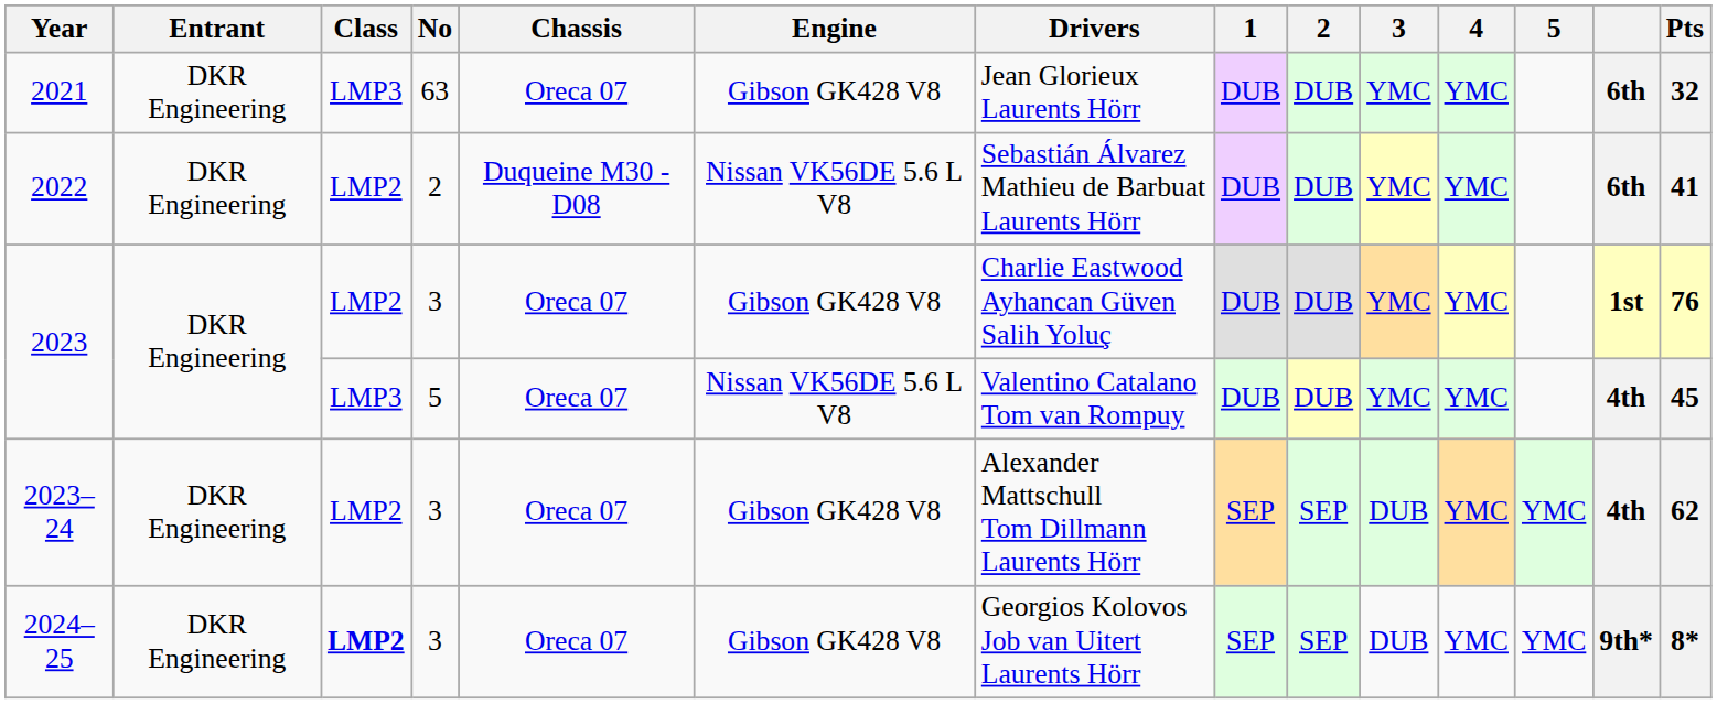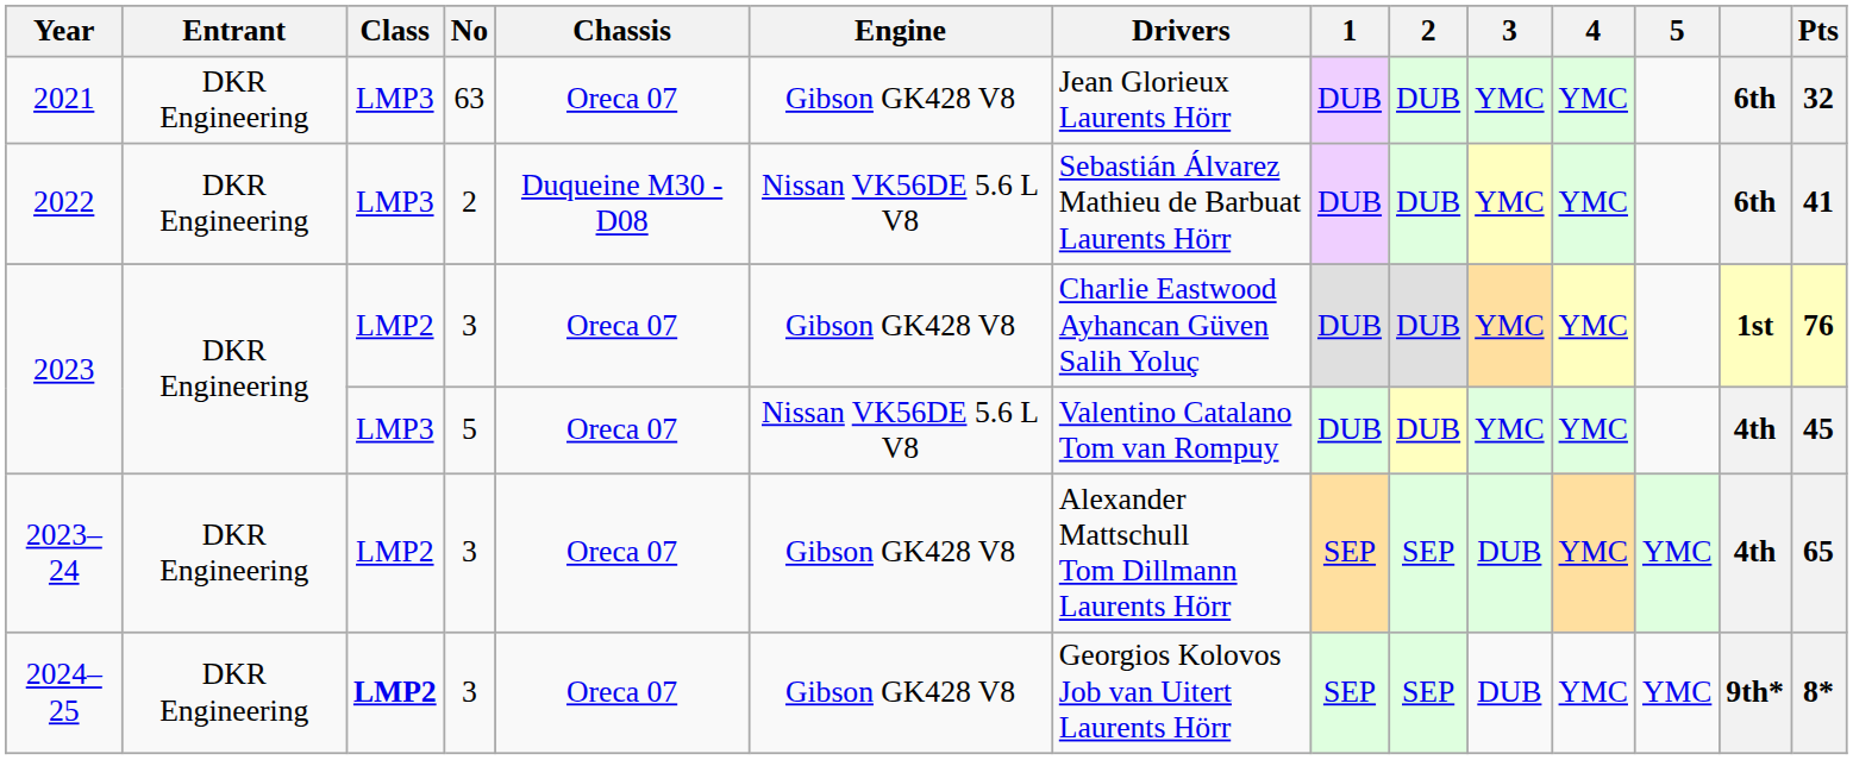 <table class="wikitable" style="font-size: 90%; text-align:center">
 <tr>
 <th>Year</th>
 <th>Entrant</th>
 <th>Class</th>
 <th>No</th>
 <th>Chassis</th>
 <th>Engine</th>
 <th>Drivers</th>
 <th>1</th>
 <th>2</th>
 <th>3</th>
 <th>4</th>
 <th>5</th>
 <th></th>
 <th>Pts</th>
 </tr>
 <tr>
 <td><a href='#'>2021</a></td>
 <td> DKR Engineering</td>
 <td><a href='#'>LMP3</a></td>
 <td>63</td>
 <td><a href='#'>Oreca 07</a></td>
 <td><a href='#'>Gibson</a> GK428 V8</td>
 <td align="left"> Jean Glorieux<br> <a href='#'>Laurents Hörr</a></td>
 <td style="background:#EFCFFF;"><a href='#'>DUB</a><br></td>
 <td style="background:#DFFFDF;"><a href='#'>DUB</a><br></td>
 <td style="background:#DFFFDF;"><a href='#'>YMC</a><br></td>
 <td style="background:#DFFFDF;"><a href='#'>YMC</a><br></td>
 <td></td>
 <th>6th</th>
 <th>32</th>
 </tr>
 <tr>
 <td><a href='#'>2022</a></td>
 <td> DKR Engineering</td>
-<td><a href='#'>LMP2</a></td>
+<td><a href='#'>LMP3</a></td>
 <td>2</td>
 <td><a href='#'>Duqueine M30 - D08</a></td>
 <td><a href='#'>Nissan</a> <a href='#'>VK56DE</a> 5.6 L V8</td>
 <td align="left"> <a href='#'>Sebastián Álvarez</a><br> Mathieu de Barbuat<br> <a href='#'>Laurents Hörr</a></td>
 <td style="background:#EFCFFF;"><a href='#'>DUB</a><br></td>
 <td style="background:#DFFFDF;"><a href='#'>DUB</a><br></td>
 <td style="background:#FFFFBF;"><a href='#'>YMC</a><br></td>
 <td style="background:#DFFFDF;"><a href='#'>YMC</a><br></td>
 <td></td>
 <th>6th</th>
 <th>41</th>
 </tr>
 <tr>
 <td rowspan="2"><a href='#'>2023</a></td>
 <td rowspan="2"> DKR Engineering</td>
 <td><a href='#'>LMP2</a></td>
 <td>3</td>
 <td><a href='#'>Oreca 07</a></td>
 <td><a href='#'>Gibson</a> GK428 V8</td>
 <td align="left"> <a href='#'>Charlie Eastwood</a><br> <a href='#'>Ayhancan Güven</a><br> <a href='#'>Salih Yoluç</a></td>
 <td style="background:#DFDFDF;"><a href='#'>DUB</a><br></td>
 <td style="background:#DFDFDF;"><a href='#'>DUB</a><br></td>
 <td style="background:#FFDF9F;"><a href='#'>YMC</a><br></td>
 <td style="background:#FFFFBF;"><a href='#'>YMC</a><br></td>
 <td></td>
 <th style="background:#FFFFBF;">1st</th>
 <th style="background:#FFFFBF;">76</th>
 </tr>
 <tr>
 <td><a href='#'>LMP3</a></td>
 <td>5</td>
 <td><a href='#'>Oreca 07</a></td>
 <td><a href='#'>Nissan</a> <a href='#'>VK56DE</a> 5.6 L V8</td>
 <td align="left"> <a href='#'>Valentino Catalano</a><br> <a href='#'>Tom van Rompuy</a></td>
 <td style="background:#DFFFDF;"><a href='#'>DUB</a><br></td>
 <td style="background:#FFFFBF;"><a href='#'>DUB</a><br></td>
 <td style="background:#DFFFDF;"><a href='#'>YMC</a><br></td>
 <td style="background:#DFFFDF;"><a href='#'>YMC</a><br></td>
 <td></td>
 <th>4th</th>
 <th>45</th>
 </tr>
 <tr>
 <td><a href='#'>2023–24</a></td>
 <td> DKR Engineering</td>
 <td><a href='#'>LMP2</a></td>
 <td>3</td>
 <td><a href='#'>Oreca 07</a></td>
 <td><a href='#'>Gibson</a> GK428 V8</td>
 <td align="left"> Alexander Mattschull<br> <a href='#'>Tom Dillmann</a><br> <a href='#'>Laurents Hörr</a></td>
 <td style="background:#FFDF9F;"><a href='#'>SEP</a><br></td>
 <td style="background:#DFFFDF;"><a href='#'>SEP</a><br></td>
 <td style="background:#DFFFDF;"><a href='#'>DUB</a><br></td>
 <td style="background:#FFDF9F;"><a href='#'>YMC</a><br><em></em></td>
 <td style="background:#DFFFDF;"><a href='#'>YMC</a><br></td>
 <th>4th</th>
-<th>62</th>
+<th>65</th>
 </tr>
 <tr>
 <td><a href='#'>2024–25</a></td>
 <td> DKR Engineering</td>
 <td><strong><a href='#'>LMP2</a></strong></td>
 <td>3</td>
 <td><a href='#'>Oreca 07</a></td>
 <td><a href='#'>Gibson</a> GK428 V8</td>
 <td align="left"> Georgios Kolovos<br> <a href='#'>Job van Uitert</a><br> <a href='#'>Laurents Hörr</a></td>
 <td style="background:#DFFFDF;"><a href='#'>SEP</a><br></td>
 <td style="background:#DFFFDF;"><a href='#'>SEP</a><br></td>
 <td><a href='#'>DUB</a></td>
 <td><a href='#'>YMC</a></td>
 <td><a href='#'>YMC</a></td>
 <th>9th*</th>
 <th>8*</th>
 </tr>
 </table>
